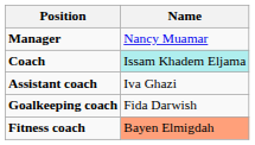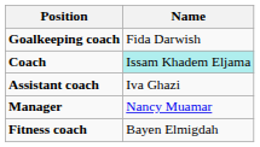 <table class="wikitable" style="font-size:90%;">
 <tr>
 <th>Position</th>
 <th>Name</th>
 </tr>
 <tr>
-<td><strong>Manager</strong></td>
-<td align="left"> <a href='#'>Nancy Muamar</a></td>
+<td><strong>Goalkeeping coach</strong></td>
+<td align="left"> Fida Darwish</td>
 </tr>
 <tr>
 <td><strong>Coach</strong></td>
 <td align="left" style="background: paleturquoise;"> Issam Khadem Eljama</td>
 </tr>
 <tr>
 <td><strong>Assistant coach</strong></td>
 <td align="left"> Iva Ghazi</td>
 </tr>
 <tr>
-<td><strong>Goalkeeping coach</strong></td>
-<td align="left"> Fida Darwish</td>
+<td><strong>Manager</strong></td>
+<td align="left"> <a href='#'>Nancy Muamar</a></td>
 </tr>
 <tr>
 <td><strong>Fitness coach</strong></td>
-<td align="left" style="background: lightsalmon;"> Bayen Elmigdah</td>
+<td align="left"> Bayen Elmigdah</td>
 </tr>
 </table>
